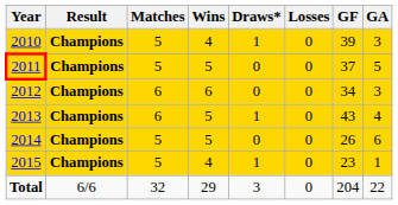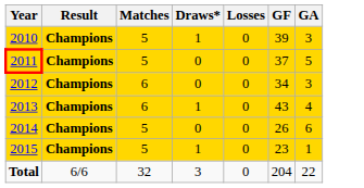 <table class="wikitable" style="text-align: center;">
 <tr>
 <th>Year</th>
 <th>Result</th>
 <th>Matches</th>
-<th>Wins</th>
 <th>Draws*</th>
 <th>Losses</th>
 <th>GF</th>
 <th>GA</th>
 </tr>
 <tr bgcolor=gold>
 <td> <a href='#'>2010</a></td>
 <td><strong>Champions</strong></td>
 <td>5</td>
-<td>4</td>
 <td>1</td>
 <td>0</td>
 <td>39</td>
 <td>3</td>
 </tr>
 <tr bgcolor=gold>
 <td style="border: 3px solid red"> <a href='#'>2011</a></td>
 <td><strong>Champions</strong></td>
-<td>5</td>
 <td>5</td>
 <td>0</td>
 <td>0</td>
 <td>37</td>
 <td>5</td>
 </tr>
 <tr bgcolor=gold>
 <td> <a href='#'>2012</a></td>
 <td><strong>Champions</strong></td>
 <td>6</td>
-<td>6</td>
 <td>0</td>
 <td>0</td>
 <td>34</td>
 <td>3</td>
 </tr>
 <tr bgcolor=gold>
 <td> <a href='#'>2013</a></td>
 <td><strong>Champions</strong></td>
 <td>6</td>
-<td>5</td>
 <td>1</td>
 <td>0</td>
 <td>43</td>
 <td>4</td>
 </tr>
 <tr bgcolor=gold>
 <td> <a href='#'>2014</a></td>
 <td><strong>Champions</strong></td>
-<td>5</td>
 <td>5</td>
 <td>0</td>
 <td>0</td>
 <td>26</td>
 <td>6</td>
 </tr>
 <tr bgcolor=gold>
 <td> <a href='#'>2015</a></td>
 <td><strong>Champions</strong></td>
 <td>5</td>
-<td>4</td>
 <td>1</td>
 <td>0</td>
 <td>23</td>
 <td>1</td>
 </tr>
 <tr>
 <td><strong>Total</strong></td>
 <td>6/6</td>
 <td>32</td>
-<td>29</td>
 <td>3</td>
 <td>0</td>
 <td>204</td>
 <td>22</td>
 </tr>
 </table>
